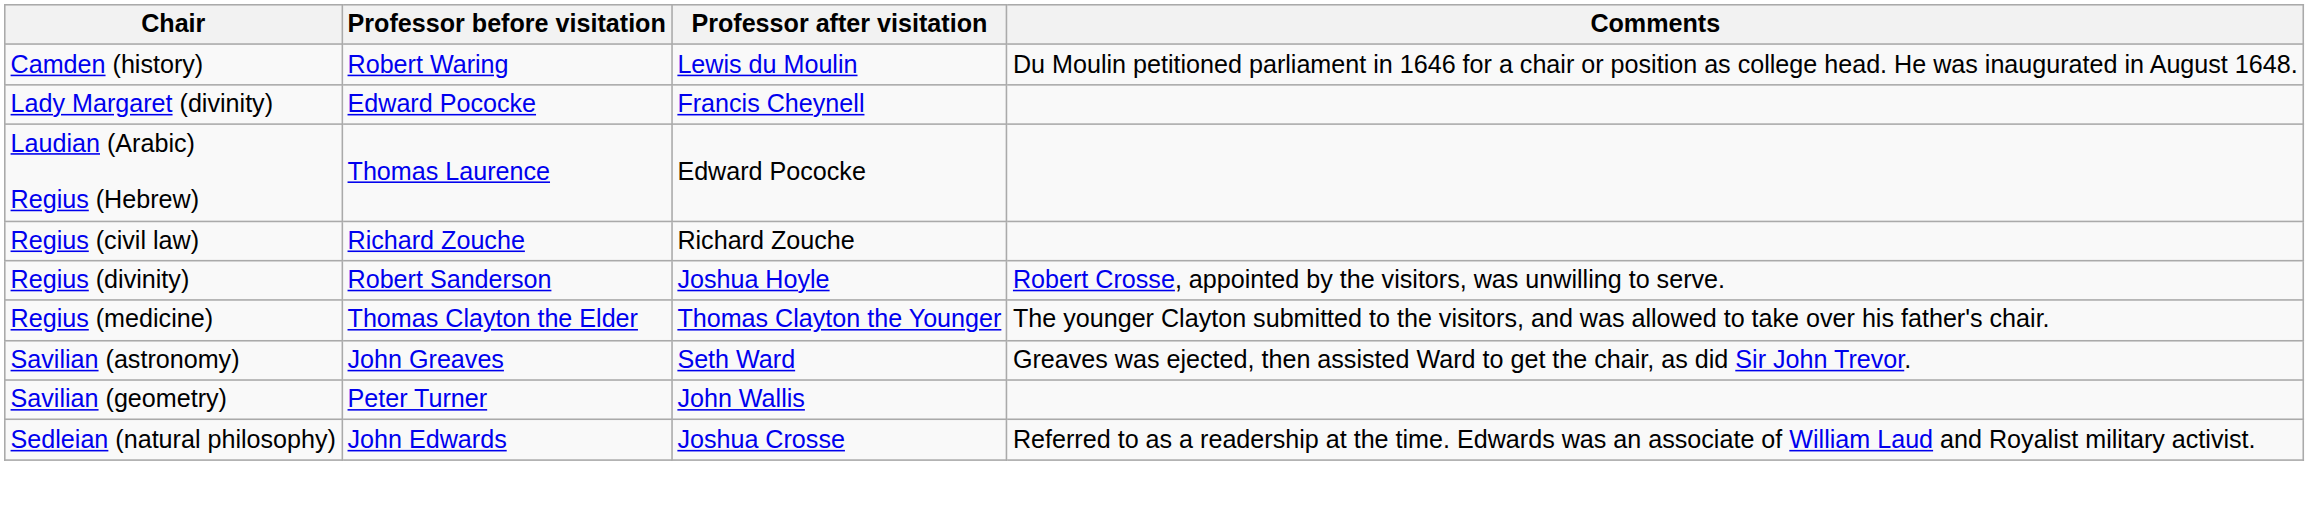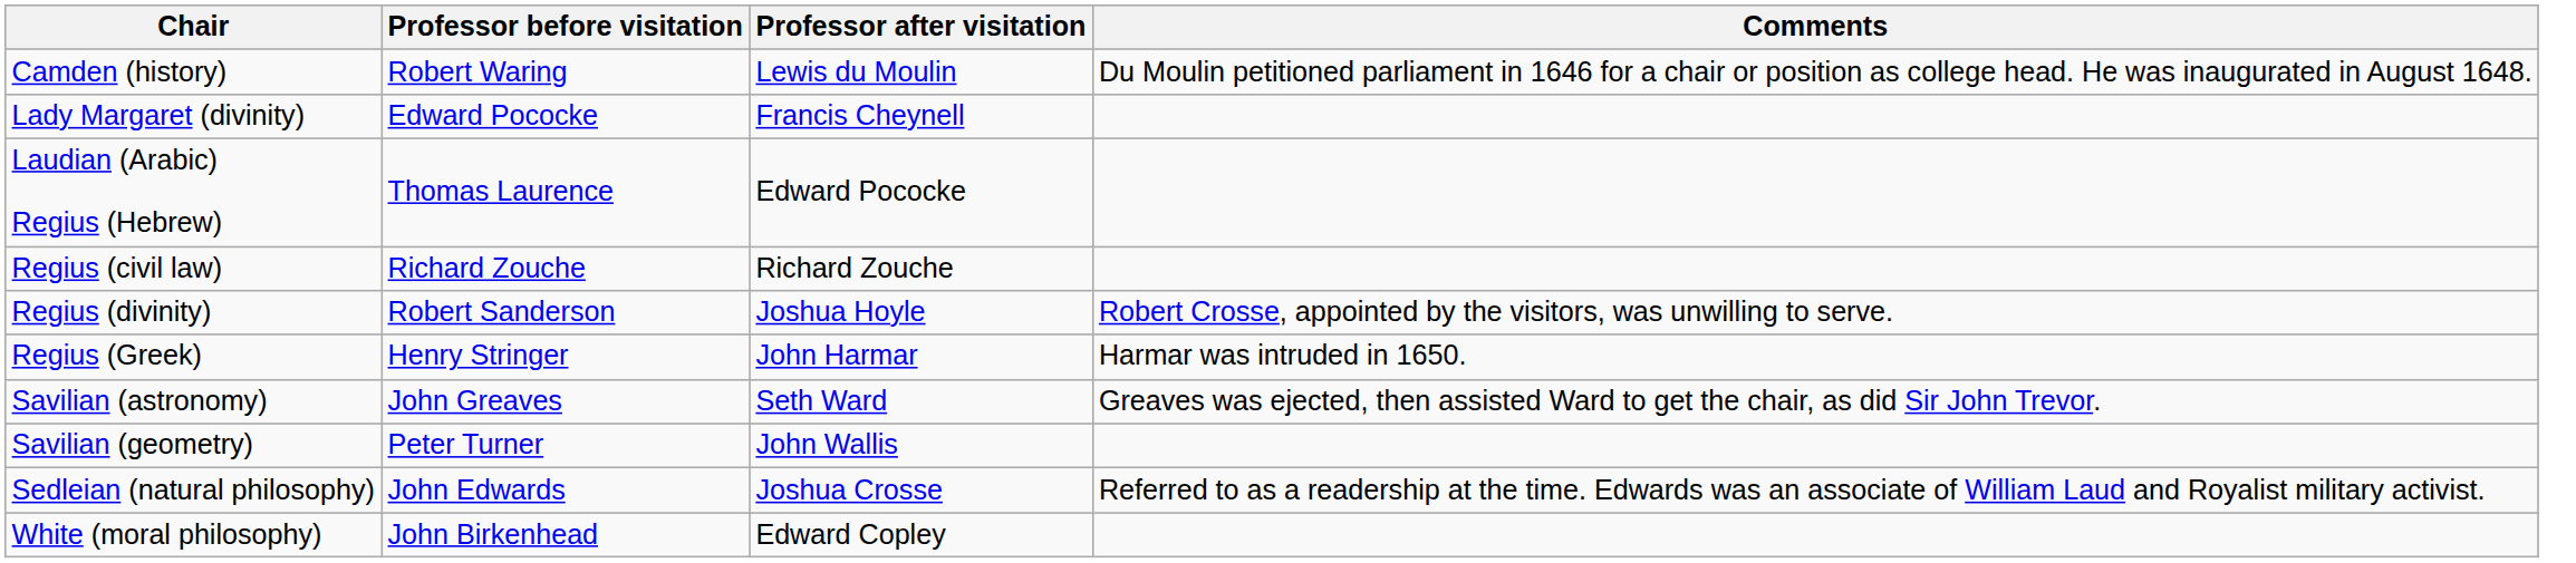 <table class="wikitable">
 <tr>
 <th>Chair</th>
 <th>Professor before visitation</th>
 <th>Professor after visitation</th>
 <th>Comments</th>
 </tr>
 <tr>
 <td><a href='#'>Camden</a> (history)</td>
 <td><a href='#'>Robert Waring</a></td>
 <td><a href='#'>Lewis du Moulin</a></td>
 <td>Du Moulin petitioned parliament in 1646 for a chair or position as college head. He was inaugurated in August 1648.</td>
 </tr>
 <tr>
 <td><a href='#'>Lady Margaret</a> (divinity)</td>
 <td><a href='#'>Edward Pococke</a></td>
 <td><a href='#'>Francis Cheynell</a></td>
 <td></td>
 </tr>
 <tr>
 <td><a href='#'>Laudian</a> (Arabic)<br><br><a href='#'>Regius</a> (Hebrew)</td>
 <td><a href='#'>Thomas Laurence</a></td>
 <td>Edward Pococke</td>
 <td></td>
 </tr>
 <tr>
 <td><a href='#'>Regius</a> (civil law)</td>
 <td><a href='#'>Richard Zouche</a></td>
 <td>Richard Zouche</td>
 <td></td>
 </tr>
 <tr>
 <td><a href='#'>Regius</a> (divinity)</td>
 <td><a href='#'>Robert Sanderson</a></td>
 <td><a href='#'>Joshua Hoyle</a></td>
 <td><a href='#'>Robert Crosse</a>, appointed by the visitors, was unwilling to serve.</td>
 </tr>
 <tr>
-<td><a href='#'>Regius</a> (medicine)</td>
-<td><a href='#'>Thomas Clayton the Elder</a></td>
-<td><a href='#'>Thomas Clayton the Younger</a></td>
-<td>The younger Clayton submitted to the visitors, and was allowed to take over his father's chair.</td>
+<td><a href='#'>Regius</a> (Greek)</td>
+<td><a href='#'>Henry Stringer</a></td>
+<td><a href='#'>John Harmar</a></td>
+<td>Harmar was intruded in 1650.</td>
 </tr>
 <tr>
 <td><a href='#'>Savilian</a> (astronomy)</td>
 <td><a href='#'>John Greaves</a></td>
 <td><a href='#'>Seth Ward</a></td>
 <td>Greaves was ejected, then assisted Ward to get the chair, as did <a href='#'>Sir John Trevor</a>.</td>
 </tr>
 <tr>
 <td><a href='#'>Savilian</a> (geometry)</td>
 <td><a href='#'>Peter Turner</a></td>
 <td><a href='#'>John Wallis</a></td>
 <td></td>
 </tr>
 <tr>
 <td><a href='#'>Sedleian</a> (natural philosophy)</td>
 <td><a href='#'>John Edwards</a></td>
 <td><a href='#'>Joshua Crosse</a></td>
 <td>Referred to as a readership at the time. Edwards was an associate of <a href='#'>William Laud</a> and Royalist military activist.</td>
 </tr>
+<tr>
+<td><a href='#'>White</a> (moral philosophy)</td>
+<td><a href='#'>John Birkenhead</a></td>
+<td>Edward Copley</td>
+<td></td>
+</tr>
 </table>
